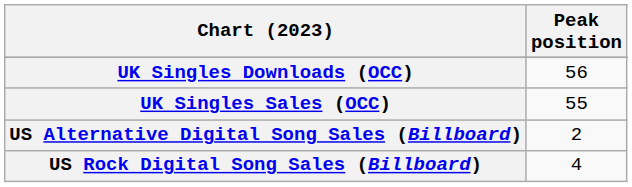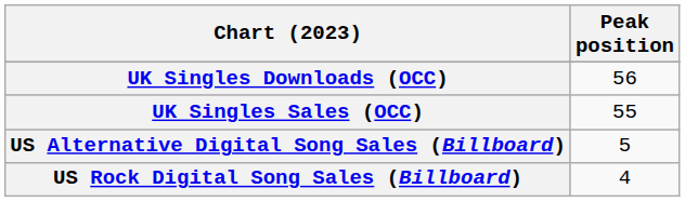 <table class="wikitable sortable plainrowheaders" style="text-align:center">
 <tr>
 <th scope="col">Chart (2023)</th>
 <th scope="col">Peak<br>position</th>
 </tr>
 <tr>
 </tr>
 <tr>
 <th scope="row"><a href='#'>UK Singles Downloads</a> (<a href='#'>OCC</a>)</th>
 <td>56</td>
 </tr>
 <tr>
 <th scope="row"><a href='#'>UK Singles Sales</a> (<a href='#'>OCC</a>)</th>
 <td>55</td>
 </tr>
 <tr>
 <th scope="row">US <a href='#'>Alternative Digital Song Sales</a> (<a href='#'><em>Billboard</em></a>)</th>
-<td>2</td>
+<td>5</td>
 </tr>
 <tr>
 <th scope="row">US <a href='#'>Rock Digital Song Sales</a> (<em><a href='#'>Billboard</a></em>)</th>
 <td>4</td>
 </tr>
 </table>
